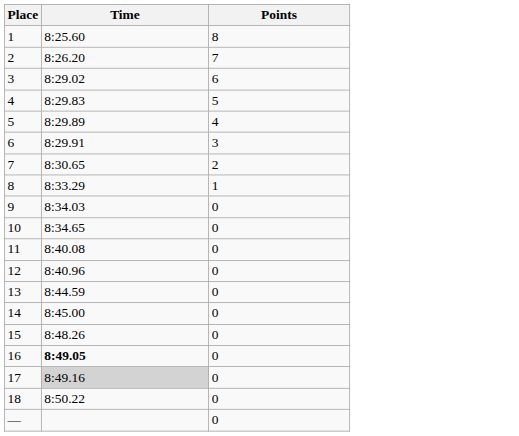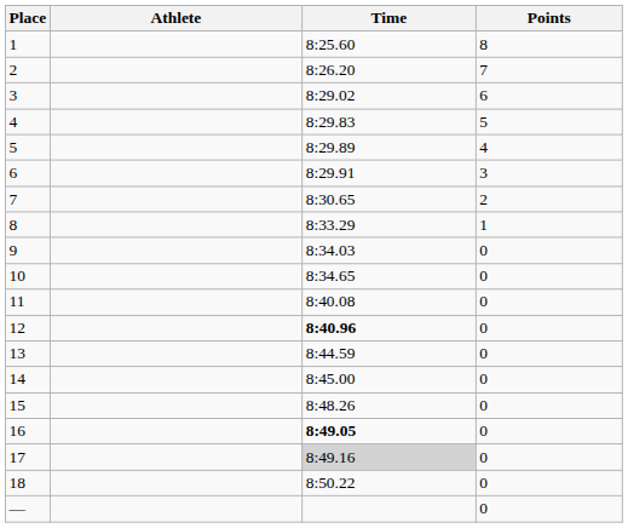 <table class=wikitable>
 <tr>
 <th>Place</th>
+<th style="width:18em">Athlete</th>
 <th style="width:12em">Time</th>
 <th style="width:10em">Points</th>
 </tr>
 <tr>
 <td>1</td>
+<td></td>
 <td>8:25.60 </td>
 <td>8</td>
 </tr>
 <tr>
 <td>2</td>
+<td></td>
 <td>8:26.20 </td>
 <td>7</td>
 </tr>
 <tr>
 <td>3</td>
+<td></td>
 <td>8:29.02 </td>
 <td>6</td>
 </tr>
 <tr>
 <td>4</td>
+<td></td>
 <td>8:29.83</td>
 <td>5</td>
 </tr>
 <tr>
 <td>5</td>
+<td></td>
 <td>8:29.89</td>
 <td>4</td>
 </tr>
 <tr>
 <td>6</td>
+<td></td>
 <td>8:29.91</td>
 <td>3</td>
 </tr>
 <tr>
 <td>7</td>
+<td></td>
 <td>8:30.65 </td>
 <td>2</td>
 </tr>
 <tr>
 <td>8</td>
+<td></td>
 <td>8:33.29 </td>
 <td>1</td>
 </tr>
 <tr>
 <td>9</td>
+<td></td>
 <td>8:34.03</td>
 <td>0</td>
 </tr>
 <tr>
 <td>10</td>
+<td></td>
 <td>8:34.65</td>
 <td>0</td>
 </tr>
 <tr>
 <td>11</td>
+<td></td>
 <td>8:40.08 </td>
 <td>0</td>
 </tr>
 <tr>
 <td>12</td>
-<td>8:40.96 </td>
+<td></td>
+<td><strong>8:40.96 </strong></td>
 <td>0</td>
 </tr>
 <tr>
 <td>13</td>
+<td></td>
 <td>8:44.59</td>
 <td>0</td>
 </tr>
 <tr>
 <td>14</td>
+<td></td>
 <td>8:45.00 </td>
 <td>0</td>
 </tr>
 <tr>
 <td>15</td>
+<td></td>
 <td>8:48.26</td>
 <td>0</td>
 </tr>
 <tr>
 <td>16</td>
+<td></td>
 <td><strong>8:49.05 </strong></td>
 <td>0</td>
 </tr>
 <tr>
 <td>17</td>
+<td></td>
 <td style="background: lightgrey;">8:49.16 </td>
 <td>0</td>
 </tr>
 <tr>
 <td>18</td>
+<td></td>
 <td>8:50.22</td>
 <td>0</td>
 </tr>
 <tr>
 <td>—</td>
+<td></td>
 <td> </td>
 <td>0</td>
 </tr>
 </table>
